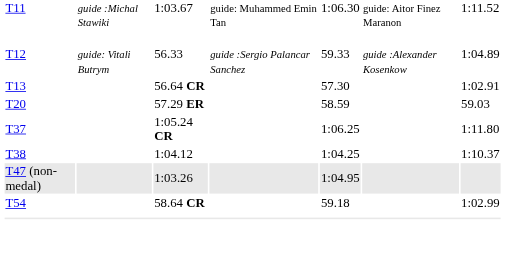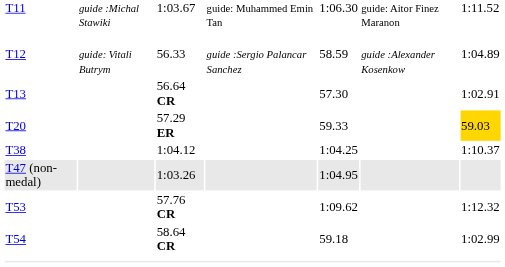 <table>
 <tr>
 <td><a href='#'>T11</a></td>
 <td><br><small><em>guide :Michal Stawiki</em></small></td>
 <td>1:03.67</td>
 <td><br><small> guide: Muhammed Emin Tan </small></td>
 <td>1:06.30</td>
 <td><br><small> guide: Aitor Finez Maranon </small></td>
 <td>1:11.52</td>
 </tr>
 <tr>
 <td><a href='#'>T12</a></td>
 <td><br><small><em>guide: Vitali Butrym</em></small></td>
 <td>56.33</td>
 <td><br><small><em>guide :Sergio Palancar Sanchez</em></small></td>
-<td>59.33</td>
+<td>58.59</td>
 <td><br><small><em>guide :Alexander Kosenkow</em></small></td>
 <td>1:04.89</td>
 </tr>
 <tr>
 <td><a href='#'>T13</a></td>
 <td></td>
 <td>56.64 <strong>CR</strong></td>
 <td></td>
 <td>57.30</td>
 <td></td>
 <td>1:02.91</td>
 </tr>
 <tr>
 <td><a href='#'>T20</a></td>
 <td></td>
 <td>57.29 <strong>ER</strong></td>
 <td></td>
-<td>58.59</td>
+<td>59.33</td>
 <td></td>
-<td>59.03</td>
-</tr>
-<tr>
-<td><a href='#'>T37</a></td>
-<td></td>
-<td>1:05.24 <strong>CR</strong></td>
-<td></td>
-<td>1:06.25</td>
-<td></td>
-<td>1:11.80</td>
+<td style="background: gold;">59.03</td>
 </tr>
 <tr>
 <td><a href='#'>T38</a></td>
 <td></td>
 <td>1:04.12</td>
 <td></td>
 <td>1:04.25</td>
 <td></td>
 <td>1:10.37</td>
 </tr>
 <tr bgcolor=#e8e8e8>
 <td><a href='#'>T47</a> (non-medal)</td>
 <td></td>
 <td>1:03.26</td>
 <td></td>
 <td>1:04.95</td>
 <td></td>
 <td></td>
 </tr>
 <tr>
+<td><a href='#'>T53</a></td>
+<td></td>
+<td>57.76 <strong>CR</strong></td>
+<td></td>
+<td>1:09.62</td>
+<td></td>
+<td>1:12.32</td>
+</tr>
+<tr>
 <td><a href='#'>T54</a></td>
 <td></td>
 <td>58.64 <strong>CR</strong></td>
 <td></td>
 <td>59.18</td>
 <td></td>
 <td>1:02.99</td>
 </tr>
 <tr>
 <td colspan=7></td>
 </tr>
 <tr>
 </tr>
 <tr bgcolor= e8e8e8>
 <td colspan=7></td>
 </tr>
 </table>
